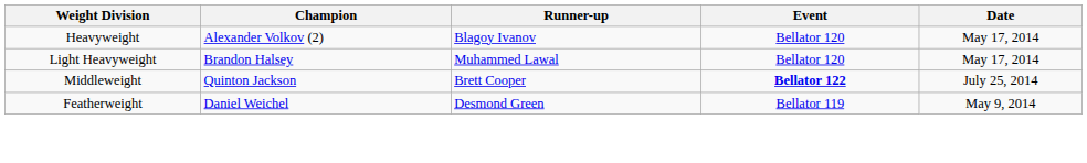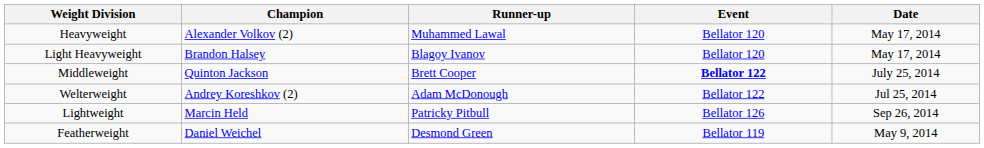 <table class="wikitable" width="99%" style="text-align:center;">
 <tr>
 <th width="18%">Weight Division</th>
 <th width="23%">Champion</th>
 <th width="23%">Runner-up</th>
 <th width="20%">Event</th>
 <th width="15%">Date</th>
 </tr>
 <tr>
 <td>Heavyweight</td>
 <td align=left> <a href='#'>Alexander Volkov</a> (2)</td>
-<td align=left> <a href='#'>Blagoy Ivanov</a></td>
+<td align=left> <a href='#'>Muhammed Lawal</a></td>
 <td><a href='#'>Bellator 120</a></td>
 <td>May 17, 2014</td>
 </tr>
 <tr>
 <td>Light Heavyweight</td>
 <td align=left> <a href='#'>Brandon Halsey</a></td>
-<td align=left> <a href='#'>Muhammed Lawal</a></td>
+<td align=left> <a href='#'>Blagoy Ivanov</a></td>
 <td><a href='#'>Bellator 120</a></td>
 <td>May 17, 2014</td>
 </tr>
 <tr>
 <td>Middleweight</td>
 <td align=left> <a href='#'>Quinton Jackson</a></td>
 <td align=left> <a href='#'>Brett Cooper</a></td>
 <td><strong><a href='#'>Bellator 122</a></strong></td>
 <td>July 25, 2014</td>
 </tr>
 <tr>
+<td>Welterweight</td>
+<td align=left> <a href='#'>Andrey Koreshkov</a> (2)</td>
+<td align=left> <a href='#'>Adam McDonough</a></td>
+<td><a href='#'>Bellator 122</a></td>
+<td>Jul 25, 2014</td>
+</tr>
+<tr>
+<td>Lightweight</td>
+<td align=left> <a href='#'>Marcin Held</a></td>
+<td align=left> <a href='#'>Patricky Pitbull</a></td>
+<td><a href='#'>Bellator 126</a></td>
+<td>Sep 26, 2014</td>
+</tr>
+<tr>
 <td>Featherweight</td>
 <td align=left> <a href='#'>Daniel Weichel</a></td>
 <td align=left> <a href='#'>Desmond Green</a></td>
 <td><a href='#'>Bellator 119</a></td>
 <td>May 9, 2014</td>
 </tr>
 </table>
